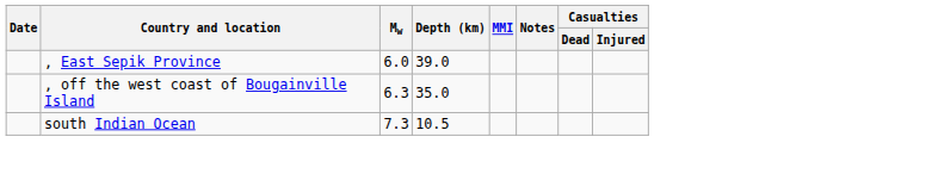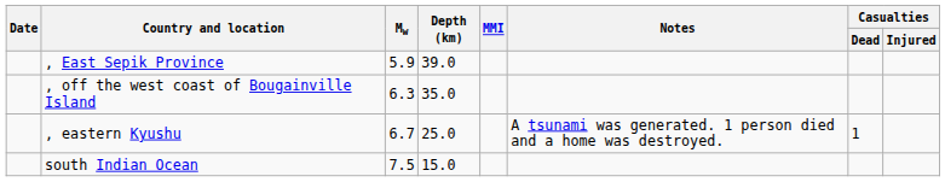 <table class="wikitable sortable sort-under" style="border:1px black; margin-left:1em;">
 <tr>
 <th rowspan="2"><small>Date</small></th>
 <th rowspan="2" style="width: 310px"><small>Country and location</small></th>
 <th rowspan="2"><small>M<sub>w</sub></small></th>
 <th rowspan="2"><small>Depth (km)</small></th>
 <th rowspan="2"><small><a href='#'>MMI</a></small></th>
 <th rowspan="2" class="unsortable"><small>Notes</small></th>
 <th colspan="2"><small>Casualties</small></th>
 </tr>
 <tr>
 <th><small>Dead</small></th>
 <th><small>Injured</small></th>
 </tr>
 <tr>
 <td></td>
 <td>, <a href='#'>East Sepik Province</a></td>
-<td>6.0</td>
+<td>5.9</td>
 <td>39.0</td>
 <td></td>
 <td></td>
 <td></td>
 <td></td>
 </tr>
 <tr>
 <td></td>
 <td>, off the west coast of <a href='#'>Bougainville Island</a></td>
 <td>6.3</td>
 <td>35.0</td>
 <td></td>
 <td></td>
 <td></td>
 <td></td>
 </tr>
 <tr>
 <td></td>
+<td>, eastern <a href='#'>Kyushu</a></td>
+<td>6.7</td>
+<td>25.0</td>
+<td></td>
+<td>A <a href='#'>tsunami</a> was generated. 1 person died and a home was destroyed.</td>
+<td>1</td>
+<td></td>
+</tr>
+<tr>
+<td></td>
 <td>south <a href='#'>Indian Ocean</a></td>
-<td>7.3</td>
-<td>10.5</td>
+<td>7.5</td>
+<td>15.0</td>
 <td></td>
 <td></td>
 <td></td>
 <td></td>
 </tr>
 </table>
